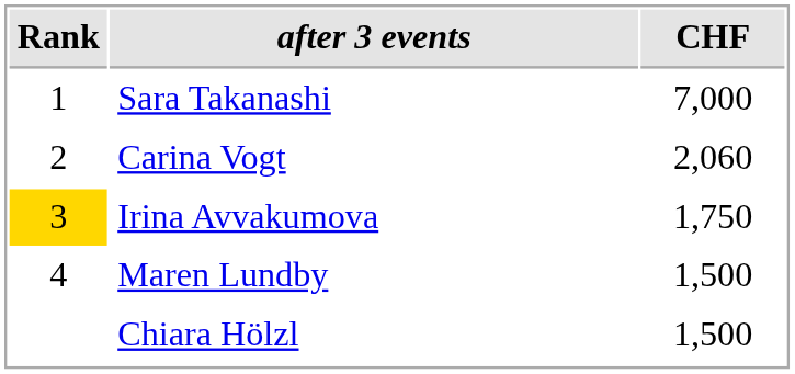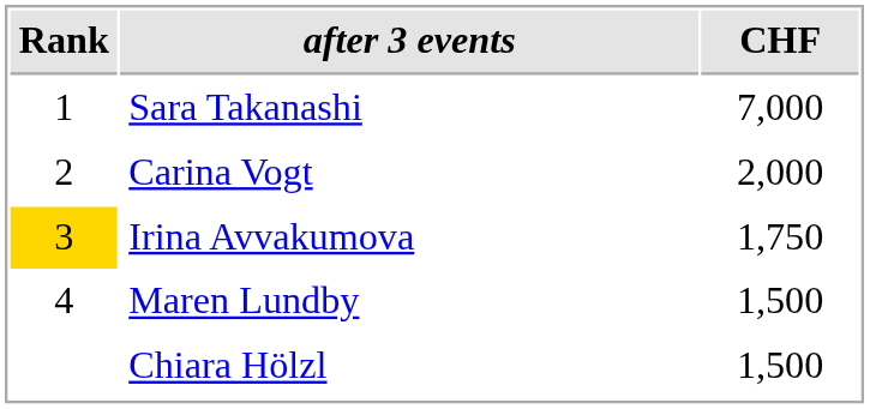 <table cellspacing="1" cellpadding="3" style="border:1px solid #AAAAAA;font-size:86%">
 <tr style="background-color: #E4E4E4;">
 <th style="border-bottom:1px solid #AAAAAA; width: 10px;">Rank</th>
 <th style="border-bottom:1px solid #AAAAAA; width: 200px;"><em>after 3 events</em></th>
 <th style="border-bottom:1px solid #AAAAAA; width: 50px;">CHF</th>
 </tr>
 <tr>
 <td align=center>1</td>
 <td> <a href='#'>Sara Takanashi</a></td>
 <td align=center>7,000</td>
 </tr>
 <tr>
 <td align=center>2</td>
 <td> <a href='#'>Carina Vogt</a></td>
-<td align=center>2,060</td>
+<td align=center>2,000</td>
 </tr>
 <tr>
 <td align=center style="background: gold;">3</td>
 <td> <a href='#'>Irina Avvakumova</a></td>
 <td align=center>1,750</td>
 </tr>
 <tr>
 <td align=center>4</td>
 <td> <a href='#'>Maren Lundby</a></td>
 <td align=center>1,500</td>
 </tr>
 <tr>
 <td align=center></td>
 <td> <a href='#'>Chiara Hölzl</a></td>
 <td align=center>1,500</td>
 </tr>
 </table>
